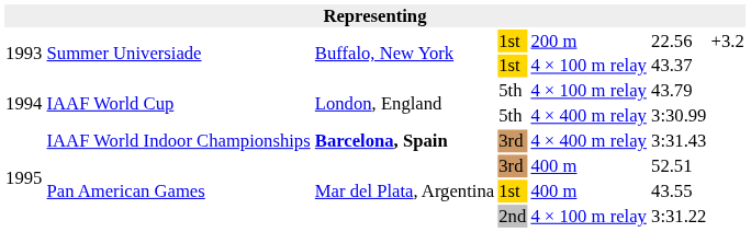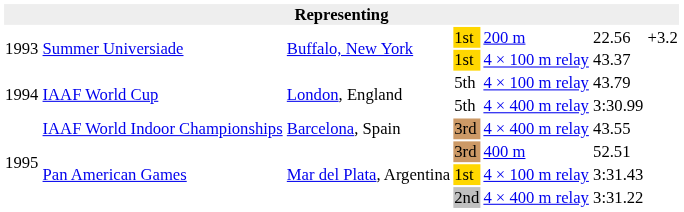 <table>
 <tr>
 <th bgcolor="#eeeeee" colspan="8">Representing </th>
 </tr>
 <tr>
 <td rowspan=2>1993</td>
 <td rowspan=2><a href='#'>Summer Universiade</a></td>
 <td rowspan=2><a href='#'>Buffalo, New York</a></td>
 <td bgcolor=gold>1st</td>
 <td><a href='#'>200 m</a></td>
 <td>22.56</td>
 <td>+3.2</td>
 </tr>
 <tr>
 <td bgcolor=gold>1st</td>
 <td><a href='#'>4 × 100 m relay</a></td>
 <td>43.37</td>
 <td></td>
 </tr>
 <tr>
 <td rowspan=2>1994</td>
 <td rowspan=2><a href='#'>IAAF World Cup</a></td>
 <td rowspan=2><a href='#'>London</a>, England</td>
 <td>5th</td>
 <td><a href='#'>4 × 100 m relay</a></td>
 <td>43.79</td>
 <td></td>
 </tr>
 <tr>
 <td>5th</td>
 <td><a href='#'>4 × 400 m relay</a></td>
 <td>3:30.99</td>
 <td></td>
 </tr>
 <tr>
 <td rowspan=4>1995</td>
 <td><a href='#'>IAAF World Indoor Championships</a></td>
-<td><strong><a href='#'>Barcelona</a>, Spain</strong></td>
+<td><a href='#'>Barcelona</a>, Spain</td>
 <td bgcolor=cc9966>3rd</td>
 <td><a href='#'>4 × 400 m relay</a></td>
-<td>3:31.43</td>
+<td>43.55</td>
 <td></td>
 </tr>
 <tr>
 <td rowspan=3><a href='#'>Pan American Games</a></td>
 <td rowspan=3><a href='#'>Mar del Plata</a>, Argentina</td>
 <td bgcolor=cc9966>3rd</td>
 <td><a href='#'>400 m</a></td>
 <td>52.51</td>
 <td></td>
 </tr>
 <tr>
 <td bgcolor=gold>1st</td>
-<td><a href='#'>400 m</a></td>
-<td>43.55</td>
+<td><a href='#'>4 × 100 m relay</a></td>
+<td>3:31.43</td>
 <td></td>
 </tr>
 <tr>
 <td bgcolor=silver>2nd</td>
-<td><a href='#'>4 × 100 m relay</a></td>
+<td><a href='#'>4 × 400 m relay</a></td>
 <td>3:31.22</td>
 <td></td>
 </tr>
 </table>
